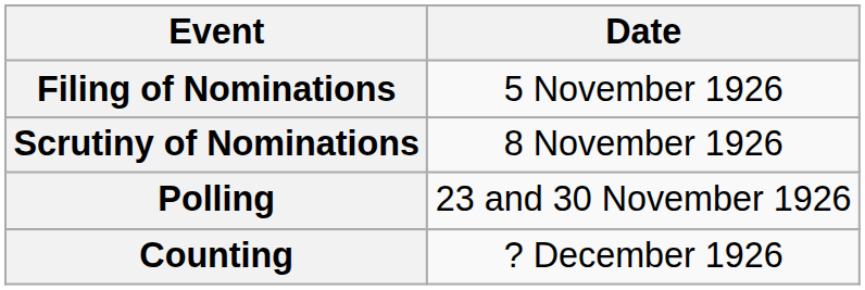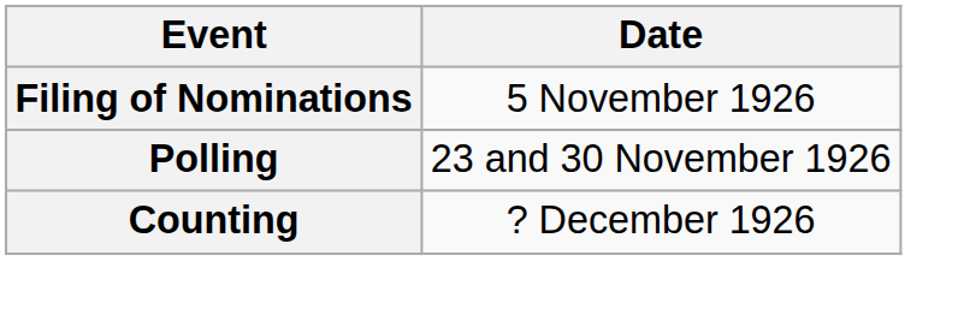 <table class="wikitable" style="text-align:center">
 <tr>
 <th>Event</th>
 <th>Date</th>
 </tr>
 <tr>
 <th>Filing of Nominations</th>
 <td>5 November 1926</td>
 </tr>
 <tr>
-<th>Scrutiny of Nominations</th>
-<td>8 November 1926</td>
-</tr>
-<tr>
 <th>Polling</th>
 <td>23 and 30 November 1926</td>
 </tr>
 <tr>
 <th>Counting</th>
 <td>? December 1926</td>
 </tr>
 </table>
